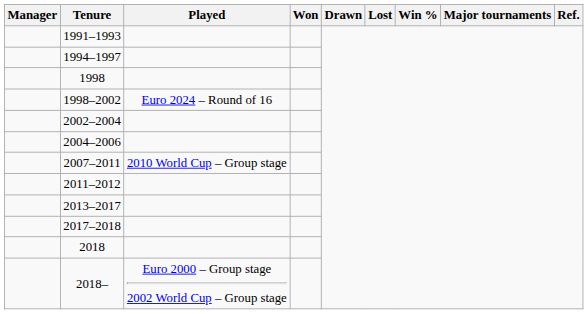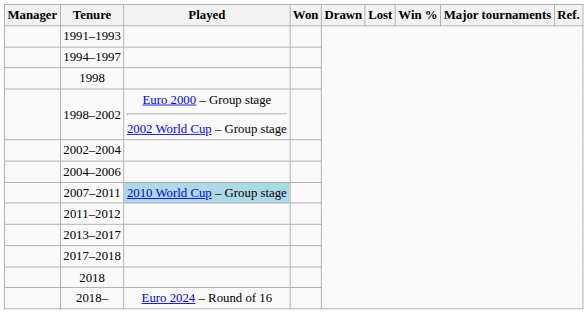 <table class="wikitable sortable" style="text-align: center;font-size:90%;">
 <tr>
 <th>Manager</th>
 <th>Tenure</th>
 <th>Played</th>
 <th>Won</th>
 <th>Drawn</th>
 <th>Lost</th>
 <th>Win %</th>
 <th>Major tournaments</th>
 <th>Ref.</th>
 </tr>
 <tr>
 <td style="text-align: left;"></td>
 <td>1991–1993<br></td>
 <td></td>
 <td></td>
 </tr>
 <tr>
 <td style="text-align: left;"></td>
 <td>1994–1997<br></td>
 <td></td>
 <td></td>
 </tr>
 <tr>
 <td style="text-align: left;"></td>
 <td>1998<br></td>
 <td></td>
 <td></td>
 </tr>
 <tr>
 <td style="text-align: left;"></td>
 <td>1998–2002<br></td>
-<td><a href='#'>Euro 2024</a> – Round of 16</td>
+<td><a href='#'>Euro 2000</a> – Group stage<hr><a href='#'>2002 World Cup</a> – Group stage</td>
 <td></td>
 </tr>
 <tr>
 <td style="text-align: left;"></td>
 <td>2002–2004<br></td>
 <td></td>
 <td></td>
 </tr>
 <tr>
 <td style="text-align: left;"></td>
 <td>2004–2006<br></td>
 <td></td>
 <td></td>
 </tr>
 <tr>
 <td style="text-align: left;"></td>
 <td>2007–2011<br></td>
-<td><a href='#'>2010 World Cup</a> – Group stage</td>
+<td style="background: lightblue;"><a href='#'>2010 World Cup</a> – Group stage</td>
 <td></td>
 </tr>
 <tr>
 <td style="text-align: left;"></td>
 <td>2011–2012<br></td>
 <td></td>
 <td></td>
 </tr>
 <tr>
 <td style="text-align: left;"></td>
 <td>2013–2017<br></td>
 <td></td>
 <td></td>
 </tr>
 <tr>
 <td style="text-align: left;"></td>
 <td>2017–2018<br></td>
 <td></td>
 <td></td>
 </tr>
 <tr>
 <td style="text-align: left;"></td>
 <td>2018<br></td>
 <td></td>
 <td></td>
 </tr>
 <tr>
 <td style="text-align: left;"></td>
 <td>2018–<br></td>
-<td><a href='#'>Euro 2000</a> – Group stage<hr><a href='#'>2002 World Cup</a> – Group stage</td>
+<td><a href='#'>Euro 2024</a> – Round of 16</td>
 <td></td>
 </tr>
 </table>
